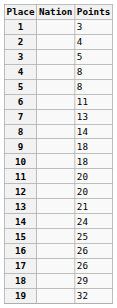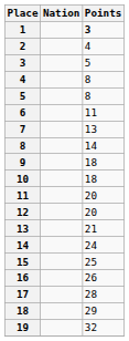 <table class="wikitable" style="font-size: 95%">
 <tr>
 <th>Place</th>
 <th>Nation</th>
 <th>Points</th>
 </tr>
 <tr>
 <th>1</th>
 <td></td>
-<td>3</td>
+<td><strong>3</strong></td>
 </tr>
 <tr>
 <th>2</th>
 <td></td>
 <td>4</td>
 </tr>
 <tr>
 <th>3</th>
 <td></td>
 <td>5</td>
 </tr>
 <tr>
 <th>4</th>
 <td></td>
 <td>8</td>
 </tr>
 <tr>
 <th>5</th>
 <td></td>
 <td>8</td>
 </tr>
 <tr>
 <th>6</th>
 <td></td>
 <td>11</td>
 </tr>
 <tr>
 <th>7</th>
 <td></td>
 <td>13</td>
 </tr>
 <tr>
 <th>8</th>
 <td></td>
 <td>14</td>
 </tr>
 <tr>
 <th>9</th>
 <td></td>
 <td>18</td>
 </tr>
 <tr>
 <th>10</th>
 <td></td>
 <td>18</td>
 </tr>
 <tr>
 <th>11</th>
 <td></td>
 <td>20</td>
 </tr>
 <tr>
 <th>12</th>
 <td></td>
 <td>20</td>
 </tr>
 <tr>
 <th>13</th>
 <td></td>
 <td>21</td>
 </tr>
 <tr>
 <th>14</th>
 <td></td>
 <td>24</td>
 </tr>
 <tr>
 <th>15</th>
 <td></td>
 <td>25</td>
 </tr>
 <tr>
 <th>16</th>
 <td></td>
 <td>26</td>
 </tr>
 <tr>
 <th>17</th>
 <td></td>
-<td>26</td>
+<td>28</td>
 </tr>
 <tr>
 <th>18</th>
 <td></td>
 <td>29</td>
 </tr>
 <tr>
 <th>19</th>
 <td></td>
 <td>32</td>
 </tr>
 <tr>
 </tr>
 </table>
